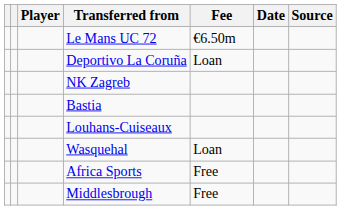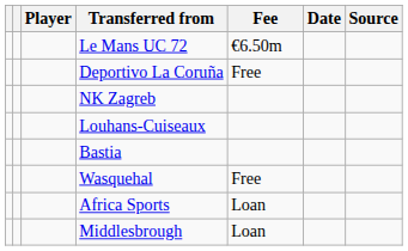 <table class="wikitable plainrowheaders sortable">
 <tr>
 <th></th>
 <th></th>
 <th scope=col><strong>Player</strong></th>
 <th>Transferred from</th>
 <th !scope=col; style="width: 65px;">Fee</th>
 <th scope=col>Date</th>
 <th scope=col>Source</th>
 </tr>
 <tr>
 <td align=center></td>
 <td align=center></td>
 <td></td>
 <td> <a href='#'>Le Mans UC 72</a></td>
 <td>€6.50m</td>
 <td></td>
 <td></td>
 </tr>
 <tr>
 <td align=center></td>
 <td align=center></td>
 <td></td>
 <td> <a href='#'>Deportivo La Coruña</a></td>
-<td>Loan</td>
+<td>Free</td>
 <td></td>
 <td></td>
 </tr>
 <tr>
 <td align=center></td>
 <td align=center></td>
 <td></td>
 <td> <a href='#'>NK Zagreb</a></td>
+<td></td>
+<td></td>
+<td></td>
+</tr>
+<tr>
+<td align=center></td>
+<td align=center></td>
+<td></td>
+<td> <a href='#'>Louhans-Cuiseaux</a></td>
 <td></td>
 <td></td>
 <td></td>
 </tr>
 <tr>
 <td align=center></td>
 <td align=center></td>
 <td></td>
 <td> <a href='#'>Bastia</a></td>
 <td></td>
 <td></td>
 <td></td>
 </tr>
 <tr>
 <td align=center></td>
 <td align=center></td>
 <td></td>
-<td> <a href='#'>Louhans-Cuiseaux</a></td>
-<td></td>
+<td> <a href='#'>Wasquehal</a></td>
+<td>Free</td>
 <td></td>
 <td></td>
 </tr>
 <tr>
 <td align=center></td>
 <td align=center></td>
 <td></td>
-<td> <a href='#'>Wasquehal</a></td>
+<td> <a href='#'>Africa Sports</a></td>
 <td>Loan</td>
 <td></td>
 <td></td>
 </tr>
 <tr>
 <td align=center></td>
 <td align=center></td>
 <td></td>
-<td> <a href='#'>Africa Sports</a></td>
-<td>Free</td>
-<td></td>
-<td></td>
-</tr>
-<tr>
-<td align=center></td>
-<td align=center></td>
-<td></td>
 <td> <a href='#'>Middlesbrough</a></td>
-<td>Free</td>
+<td>Loan</td>
 <td></td>
 <td></td>
 </tr>
 </table>
